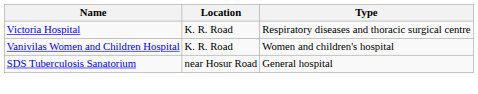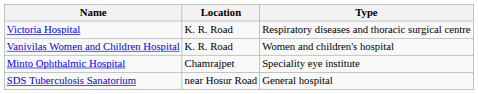 <table class="wikitable">
 <tr>
 <th>Name</th>
 <th>Location</th>
 <th>Type</th>
 </tr>
 <tr>
 <td><a href='#'>Victoria Hospital</a></td>
 <td>K. R. Road</td>
 <td>Respiratory diseases and thoracic surgical centre</td>
 </tr>
 <tr>
 <td><a href='#'>Vanivilas Women and Children Hospital</a></td>
 <td>K. R. Road</td>
 <td>Women and children's hospital</td>
 </tr>
 <tr>
+<td><a href='#'>Minto Ophthalmic Hospital</a></td>
+<td>Chamrajpet</td>
+<td>Speciality eye institute</td>
+</tr>
+<tr>
 <td><a href='#'>SDS Tuberculosis Sanatorium</a></td>
 <td>near Hosur Road</td>
 <td>General hospital</td>
 </tr>
 </table>
